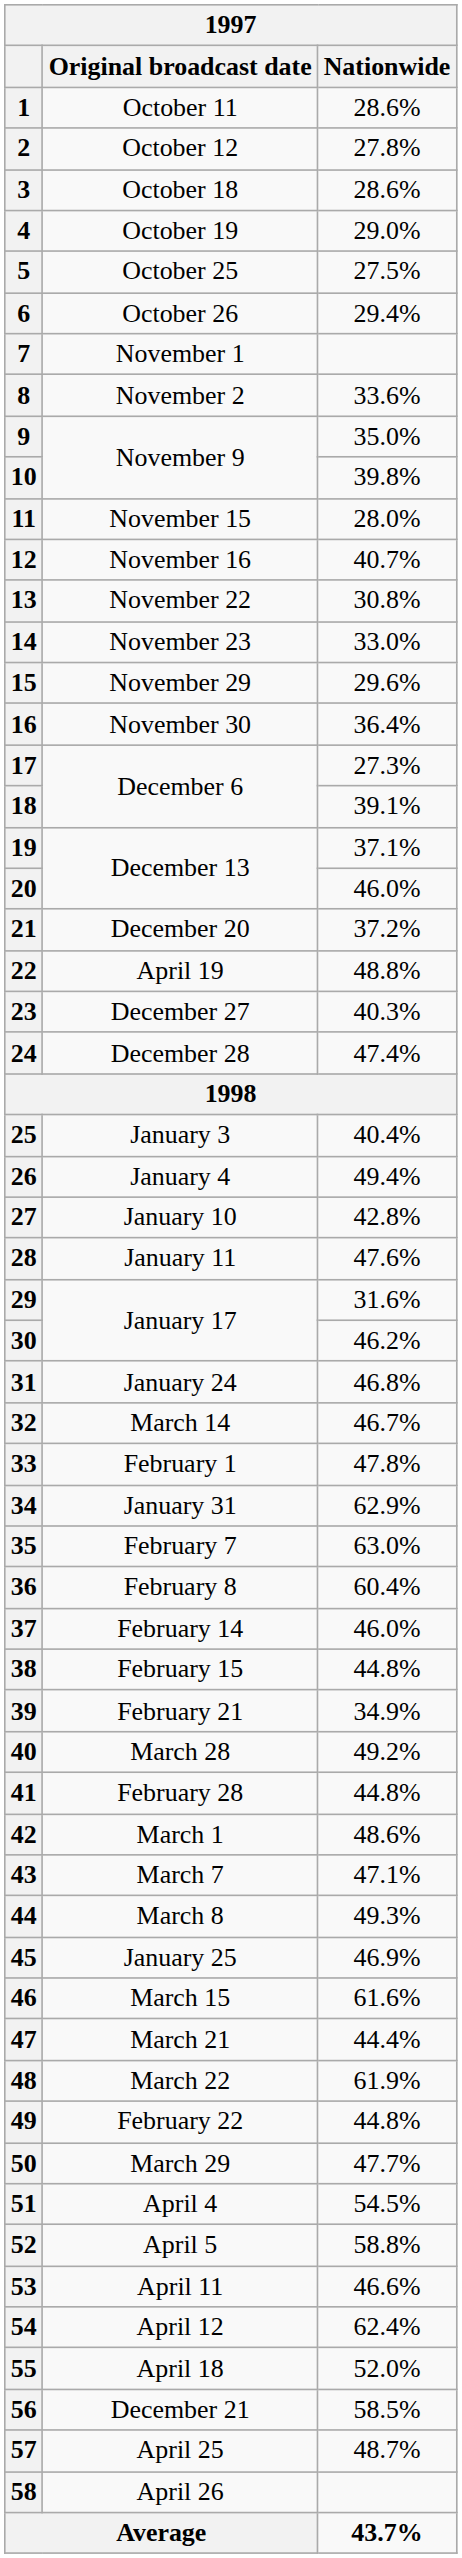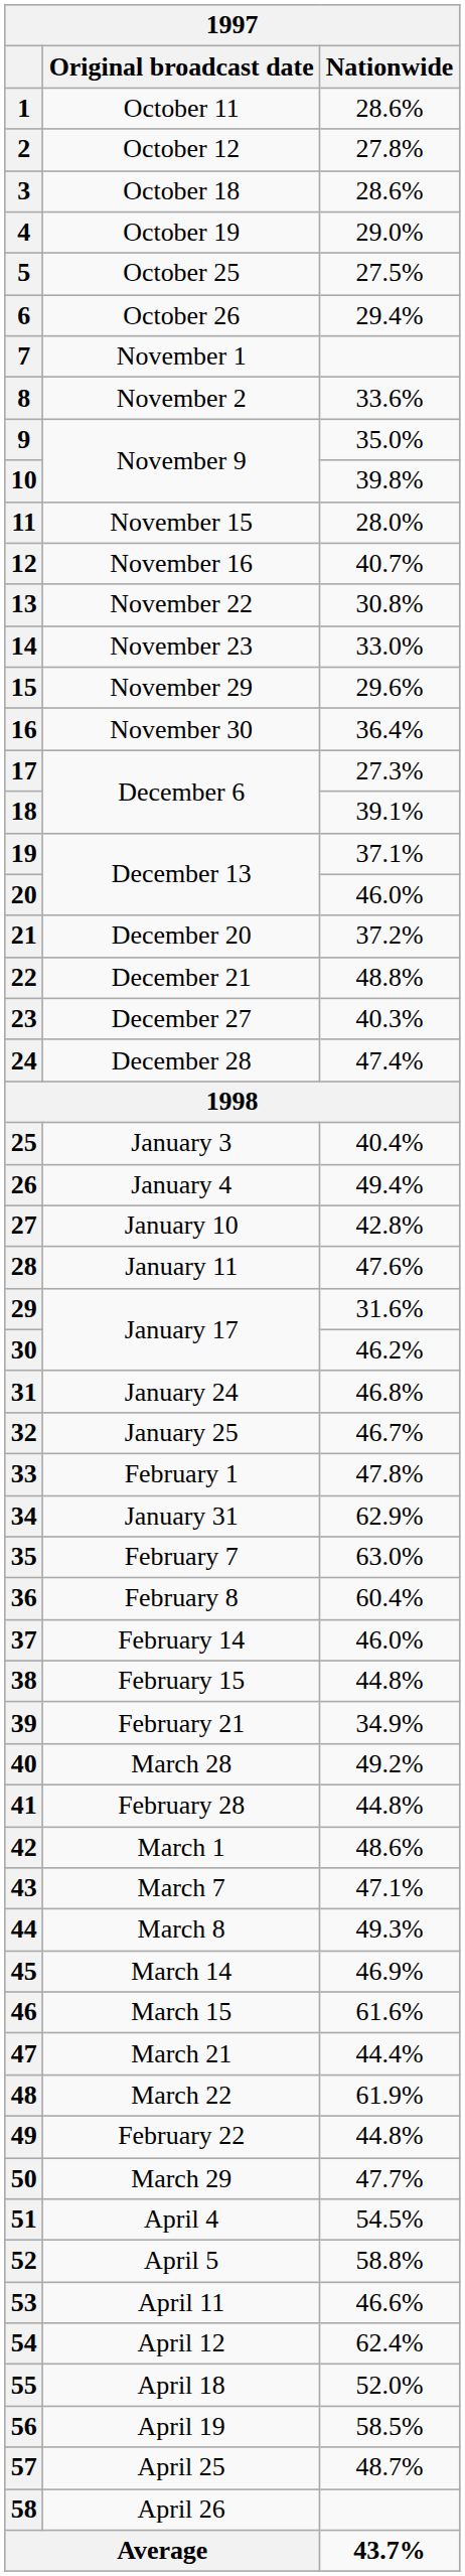 <table class="wikitable" style="text-align: center;">
 <tr>
 <th colspan="3">1997</th>
 </tr>
 <tr>
 <th></th>
 <th>Original broadcast date</th>
 <th>Nationwide</th>
 </tr>
 <tr>
 <th>1</th>
 <td>October 11</td>
 <td>28.6%</td>
 </tr>
 <tr>
 <th>2</th>
 <td>October 12</td>
 <td>27.8%</td>
 </tr>
 <tr>
 <th>3</th>
 <td>October 18</td>
 <td>28.6%</td>
 </tr>
 <tr>
 <th>4</th>
 <td>October 19</td>
 <td>29.0%</td>
 </tr>
 <tr>
 <th>5</th>
 <td>October 25</td>
 <td>27.5%</td>
 </tr>
 <tr>
 <th>6</th>
 <td>October 26</td>
 <td>29.4%</td>
 </tr>
 <tr>
 <th>7</th>
 <td>November 1</td>
 <td></td>
 </tr>
 <tr>
 <th>8</th>
 <td>November 2</td>
 <td>33.6%</td>
 </tr>
 <tr>
 <th>9</th>
 <td rowspan=2>November 9</td>
 <td>35.0%</td>
 </tr>
 <tr>
 <th>10</th>
 <td>39.8%</td>
 </tr>
 <tr>
 <th>11</th>
 <td>November 15</td>
 <td>28.0%</td>
 </tr>
 <tr>
 <th>12</th>
 <td>November 16</td>
 <td>40.7%</td>
 </tr>
 <tr>
 <th>13</th>
 <td>November 22</td>
 <td>30.8%</td>
 </tr>
 <tr>
 <th>14</th>
 <td>November 23</td>
 <td>33.0%</td>
 </tr>
 <tr>
 <th>15</th>
 <td>November 29</td>
 <td>29.6%</td>
 </tr>
 <tr>
 <th>16</th>
 <td>November 30</td>
 <td>36.4%</td>
 </tr>
 <tr>
 <th>17</th>
 <td rowspan=2>December 6</td>
 <td>27.3%</td>
 </tr>
 <tr>
 <th>18</th>
 <td>39.1%</td>
 </tr>
 <tr>
 <th>19</th>
 <td rowspan=2>December 13</td>
 <td>37.1%</td>
 </tr>
 <tr>
 <th>20</th>
 <td>46.0%</td>
 </tr>
 <tr>
 <th>21</th>
 <td>December 20</td>
 <td>37.2%</td>
 </tr>
 <tr>
 <th>22</th>
-<td>April 19</td>
+<td>December 21</td>
 <td>48.8%</td>
 </tr>
 <tr>
 <th>23</th>
 <td>December 27</td>
 <td>40.3%</td>
 </tr>
 <tr>
 <th>24</th>
 <td>December 28</td>
 <td>47.4%</td>
 </tr>
 <tr>
 <th colspan="3">1998</th>
 </tr>
 <tr>
 <th>25</th>
 <td>January 3</td>
 <td>40.4%</td>
 </tr>
 <tr>
 <th>26</th>
 <td>January 4</td>
 <td>49.4%</td>
 </tr>
 <tr>
 <th>27</th>
 <td>January 10</td>
 <td>42.8%</td>
 </tr>
 <tr>
 <th>28</th>
 <td>January 11</td>
 <td>47.6%</td>
 </tr>
 <tr>
 <th>29</th>
 <td rowspan=2>January 17</td>
 <td>31.6%</td>
 </tr>
 <tr>
 <th>30</th>
 <td>46.2%</td>
 </tr>
 <tr>
 <th>31</th>
 <td>January 24</td>
 <td>46.8%</td>
 </tr>
 <tr>
 <th>32</th>
-<td>March 14</td>
+<td>January 25</td>
 <td>46.7%</td>
 </tr>
 <tr>
 <th>33</th>
 <td>February 1</td>
 <td>47.8%</td>
 </tr>
 <tr>
 <th>34</th>
 <td>January 31</td>
 <td>62.9%</td>
 </tr>
 <tr>
 <th>35</th>
 <td>February 7</td>
 <td>63.0%</td>
 </tr>
 <tr>
 <th>36</th>
 <td>February 8</td>
 <td>60.4%</td>
 </tr>
 <tr>
 <th>37</th>
 <td>February 14</td>
 <td>46.0%</td>
 </tr>
 <tr>
 <th>38</th>
 <td>February 15</td>
 <td>44.8%</td>
 </tr>
 <tr>
 <th>39</th>
 <td>February 21</td>
 <td>34.9%</td>
 </tr>
 <tr>
 <th>40</th>
 <td>March 28</td>
 <td>49.2%</td>
 </tr>
 <tr>
 <th>41</th>
 <td>February 28</td>
 <td>44.8%</td>
 </tr>
 <tr>
 <th>42</th>
 <td>March 1</td>
 <td>48.6%</td>
 </tr>
 <tr>
 <th>43</th>
 <td>March 7</td>
 <td>47.1%</td>
 </tr>
 <tr>
 <th>44</th>
 <td>March 8</td>
 <td>49.3%</td>
 </tr>
 <tr>
 <th>45</th>
-<td>January 25</td>
+<td>March 14</td>
 <td>46.9%</td>
 </tr>
 <tr>
 <th>46</th>
 <td>March 15</td>
 <td>61.6%</td>
 </tr>
 <tr>
 <th>47</th>
 <td>March 21</td>
 <td>44.4%</td>
 </tr>
 <tr>
 <th>48</th>
 <td>March 22</td>
 <td>61.9%</td>
 </tr>
 <tr>
 <th>49</th>
 <td>February 22</td>
 <td>44.8%</td>
 </tr>
 <tr>
 <th>50</th>
 <td>March 29</td>
 <td>47.7%</td>
 </tr>
 <tr>
 <th>51</th>
 <td>April 4</td>
 <td>54.5%</td>
 </tr>
 <tr>
 <th>52</th>
 <td>April 5</td>
 <td>58.8%</td>
 </tr>
 <tr>
 <th>53</th>
 <td>April 11</td>
 <td>46.6%</td>
 </tr>
 <tr>
 <th>54</th>
 <td>April 12</td>
 <td>62.4%</td>
 </tr>
 <tr>
 <th>55</th>
 <td>April 18</td>
 <td>52.0%</td>
 </tr>
 <tr>
 <th>56</th>
-<td>December 21</td>
+<td>April 19</td>
 <td>58.5%</td>
 </tr>
 <tr>
 <th>57</th>
 <td>April 25</td>
 <td>48.7%</td>
 </tr>
 <tr>
 <th>58</th>
 <td>April 26</td>
 <td></td>
 </tr>
 <tr>
 <th colspan="2">Average</th>
 <td><span><strong>43.7%</strong></span></td>
 </tr>
 </table>
